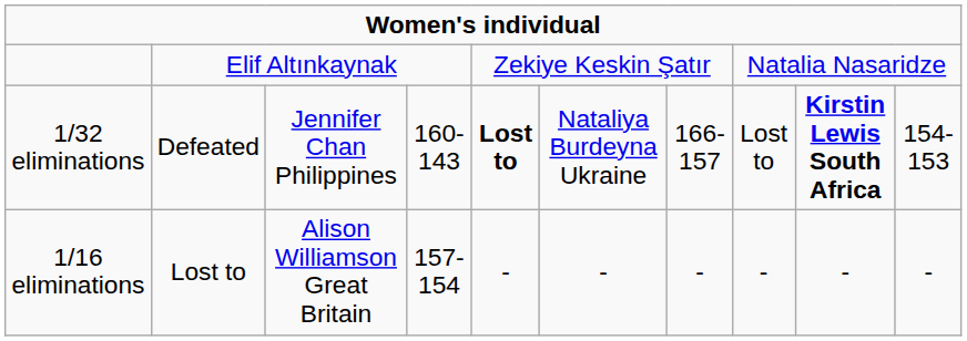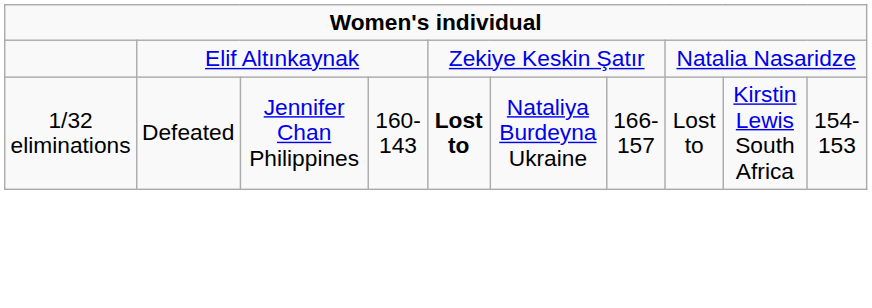 <table class="wikitable">
 <tr>
 <td align=center colspan=10><strong>Women's individual</strong></td>
 </tr>
 <tr>
 <td></td>
 <td align=center colspan=3><a href='#'>Elif Altınkaynak</a></td>
 <td align=center colspan=3><a href='#'>Zekiye Keskin Şatır</a></td>
 <td align=center colspan=3><a href='#'>Natalia Nasaridze</a></td>
 </tr>
 <tr>
 <td width="100px" align=center>1/32 eliminations</td>
 <td width="75px" align= center>Defeated</td>
 <td width="175px" align=center><a href='#'>Jennifer Chan</a> <br>Philippines</td>
 <td width="75px" align=center>160-143</td>
 <td width="75px" align= center><strong>Lost to</strong></td>
 <td width="175px" align=center><a href='#'>Nataliya Burdeyna</a> <br>Ukraine</td>
 <td width="75px" align=center>166-157</td>
 <td width="75px" align= center>Lost to</td>
-<td width="175px" align=center><strong><a href='#'>Kirstin Lewis</a> <br>South Africa</strong></td>
+<td width="175px" align=center><a href='#'>Kirstin Lewis</a> <br>South Africa</td>
 <td width="75px" align=center>154-153</td>
 </tr>
-<tr>
-<td width="100px" align=center>1/16 eliminations</td>
-<td width="75px" align= center>Lost to</td>
-<td width="175px" align=center><a href='#'>Alison Williamson</a> <br>Great Britain</td>
-<td width="75px" align=center>157-154</td>
-<td width="75px" align= center>-</td>
-<td width="175px" align=center>-</td>
-<td width="75px" align=center>-</td>
-<td width="75px" align= center>-</td>
-<td width="175px" align=center>-</td>
-<td width="75px" align=center>-</td>
-</tr>
 </table>
